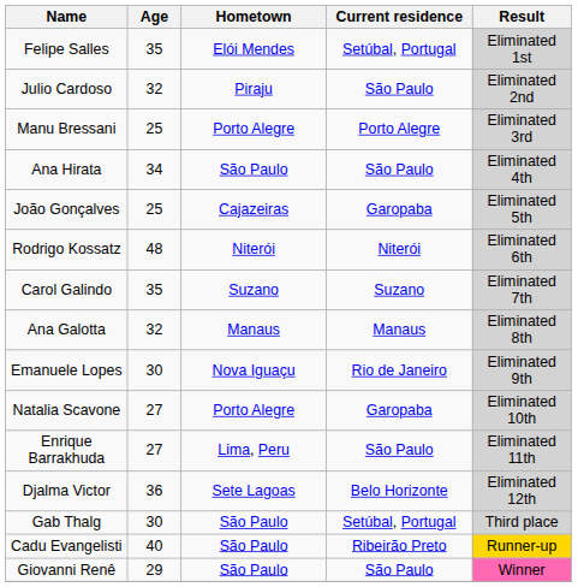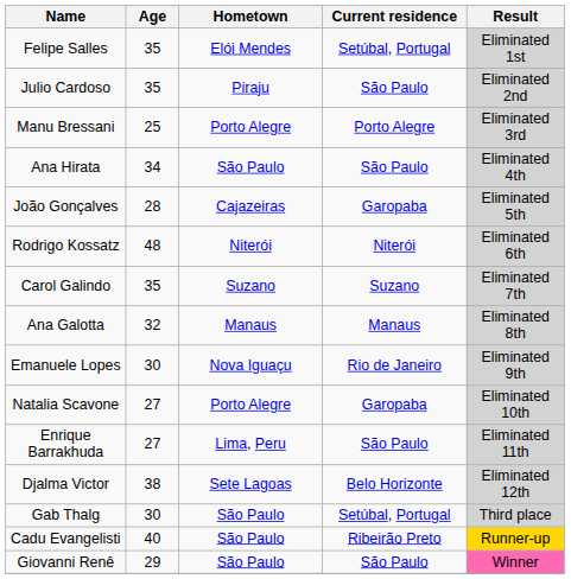 <table class="wikitable" style="text-align:center">
 <tr>
 <th width=125>Name</th>
 <th width=050>Age</th>
 <th width=150>Hometown</th>
 <th width=150>Current residence</th>
 <th width=100>Result</th>
 </tr>
 <tr>
 <td>Felipe Salles</td>
 <td>35</td>
 <td><a href='#'>Elói Mendes</a></td>
 <td><a href='#'>Setúbal</a>, <a href='#'>Portugal</a></td>
 <td bgcolor=D3D3D3>Eliminated 1st</td>
 </tr>
 <tr>
 <td>Julio Cardoso</td>
-<td>32</td>
+<td>35</td>
 <td><a href='#'>Piraju</a></td>
 <td><a href='#'>São Paulo</a></td>
 <td bgcolor=D3D3D3>Eliminated 2nd</td>
 </tr>
 <tr>
 <td>Manu Bressani</td>
 <td>25</td>
 <td><a href='#'>Porto Alegre</a></td>
 <td><a href='#'>Porto Alegre</a></td>
 <td bgcolor=D3D3D3>Eliminated 3rd</td>
 </tr>
 <tr>
 <td>Ana Hirata</td>
 <td>34</td>
 <td><a href='#'>São Paulo</a></td>
 <td><a href='#'>São Paulo</a></td>
 <td bgcolor=D3D3D3>Eliminated 4th</td>
 </tr>
 <tr>
 <td>João Gonçalves</td>
-<td>25</td>
+<td>28</td>
 <td><a href='#'>Cajazeiras</a></td>
 <td><a href='#'>Garopaba</a></td>
 <td bgcolor=D3D3D3>Eliminated 5th</td>
 </tr>
 <tr>
 <td>Rodrigo Kossatz</td>
 <td>48</td>
 <td><a href='#'>Niterói</a></td>
 <td><a href='#'>Niterói</a></td>
 <td bgcolor=D3D3D3>Eliminated 6th</td>
 </tr>
 <tr>
 <td>Carol Galindo</td>
 <td>35</td>
 <td><a href='#'>Suzano</a></td>
 <td><a href='#'>Suzano</a></td>
 <td bgcolor=D3D3D3>Eliminated 7th</td>
 </tr>
 <tr>
 <td>Ana Galotta</td>
 <td>32</td>
 <td><a href='#'>Manaus</a></td>
 <td><a href='#'>Manaus</a></td>
 <td bgcolor=D3D3D3>Eliminated 8th</td>
 </tr>
 <tr>
 <td>Emanuele Lopes</td>
 <td>30</td>
 <td><a href='#'>Nova Iguaçu</a></td>
 <td><a href='#'>Rio de Janeiro</a></td>
 <td bgcolor=D3D3D3>Eliminated 9th</td>
 </tr>
 <tr>
 <td>Natalia Scavone</td>
 <td>27</td>
 <td><a href='#'>Porto Alegre</a></td>
 <td><a href='#'>Garopaba</a></td>
 <td bgcolor=D3D3D3>Eliminated 10th</td>
 </tr>
 <tr>
 <td>Enrique Barrakhuda</td>
 <td>27</td>
 <td><a href='#'>Lima</a>, <a href='#'>Peru</a></td>
 <td><a href='#'>São Paulo</a></td>
 <td bgcolor=D3D3D3>Eliminated 11th</td>
 </tr>
 <tr>
 <td>Djalma Victor</td>
-<td>36</td>
+<td>38</td>
 <td><a href='#'>Sete Lagoas</a></td>
 <td><a href='#'>Belo Horizonte</a></td>
 <td bgcolor=D3D3D3>Eliminated 12th</td>
 </tr>
 <tr>
 <td>Gab Thalg</td>
 <td>30</td>
 <td><a href='#'>São Paulo</a></td>
 <td><a href='#'>Setúbal</a>, <a href='#'>Portugal</a></td>
 <td bgcolor=D3D3D3>Third place</td>
 </tr>
 <tr>
 <td>Cadu Evangelisti</td>
 <td>40</td>
 <td><a href='#'>São Paulo</a></td>
 <td><a href='#'>Ribeirão Preto</a></td>
 <td bgcolor=FFD700>Runner-up</td>
 </tr>
 <tr>
 <td>Giovanni Renê</td>
 <td>29</td>
 <td><a href='#'>São Paulo</a></td>
 <td><a href='#'>São Paulo</a></td>
 <td bgcolor=FF69B4>Winner</td>
 </tr>
 <tr>
 </tr>
 </table>
